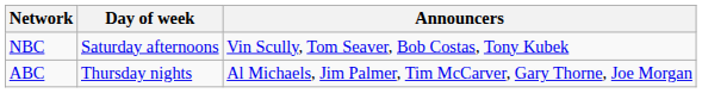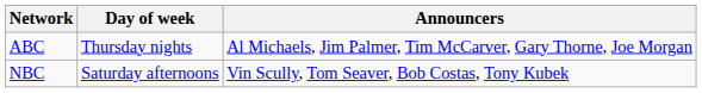 <table class="wikitable">
 <tr>
 <th>Network</th>
 <th>Day of week</th>
 <th>Announcers</th>
 </tr>
 <tr>
+<td><a href='#'>ABC</a></td>
+<td><a href='#'>Thursday nights</a></td>
+<td><a href='#'>Al Michaels</a>, <a href='#'>Jim Palmer</a>, <a href='#'>Tim McCarver</a>, <a href='#'>Gary Thorne</a>, <a href='#'>Joe Morgan</a></td>
+</tr>
+<tr>
 <td><a href='#'>NBC</a></td>
 <td><a href='#'>Saturday afternoons</a></td>
 <td><a href='#'>Vin Scully</a>, <a href='#'>Tom Seaver</a>, <a href='#'>Bob Costas</a>, <a href='#'>Tony Kubek</a></td>
 </tr>
-<tr>
-<td><a href='#'>ABC</a></td>
-<td><a href='#'>Thursday nights</a></td>
-<td><a href='#'>Al Michaels</a>, <a href='#'>Jim Palmer</a>, <a href='#'>Tim McCarver</a>, <a href='#'>Gary Thorne</a>, <a href='#'>Joe Morgan</a></td>
-</tr>
 </table>
